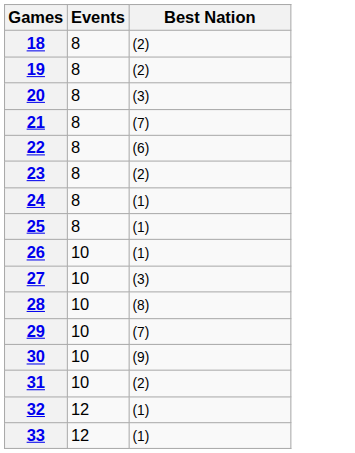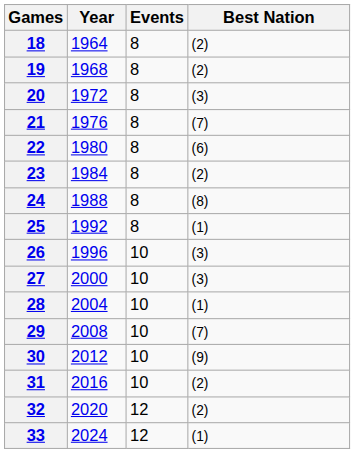 <table class="wikitable defaultcenter col4left">
 <tr>
 <th scope="col" width=50>Games</th>
+<th scope="col" width=50>Year</th>
 <th scope="col" width=50>Events</th>
 <th scope="col" width=150>Best Nation</th>
 </tr>
 <tr>
 <th scope="row"><a href='#'>18</a></th>
+<td><a href='#'>1964</a></td>
 <td>8</td>
 <td> <small>(2)</small></td>
 </tr>
 <tr>
 <th scope="row"><a href='#'>19</a></th>
+<td><a href='#'>1968</a></td>
 <td>8</td>
 <td> <small>(2)</small></td>
 </tr>
 <tr>
 <th scope="row"><a href='#'>20</a></th>
+<td><a href='#'>1972</a></td>
 <td>8</td>
 <td> <small>(3)</small></td>
 </tr>
 <tr>
 <th scope="row"><a href='#'>21</a></th>
+<td><a href='#'>1976</a></td>
 <td>8</td>
 <td> <small>(7)</small></td>
 </tr>
 <tr>
 <th scope="row"><a href='#'>22</a></th>
+<td><a href='#'>1980</a></td>
 <td>8</td>
 <td> <small>(6)</small></td>
 </tr>
 <tr>
 <th scope="row"><a href='#'>23</a></th>
+<td><a href='#'>1984</a></td>
 <td>8</td>
 <td> <small>(2)</small></td>
 </tr>
 <tr>
 <th scope="row"><a href='#'>24</a></th>
+<td><a href='#'>1988</a></td>
 <td>8</td>
-<td> <small>(1)</small></td>
+<td> <small>(8)</small></td>
 </tr>
 <tr>
 <th scope="row"><a href='#'>25</a></th>
+<td><a href='#'>1992</a></td>
 <td>8</td>
 <td> <small>(1)</small></td>
 </tr>
 <tr>
 <th scope="row"><a href='#'>26</a></th>
+<td><a href='#'>1996</a></td>
 <td>10</td>
-<td> <small>(1)</small></td>
+<td> <small>(3)</small></td>
 </tr>
 <tr>
 <th scope="row"><a href='#'>27</a></th>
+<td><a href='#'>2000</a></td>
 <td>10</td>
 <td> <small>(3)</small></td>
 </tr>
 <tr>
 <th scope="row"><a href='#'>28</a></th>
+<td><a href='#'>2004</a></td>
 <td>10</td>
-<td> <small>(8)</small></td>
+<td> <small>(1)</small></td>
 </tr>
 <tr>
 <th scope="row"><a href='#'>29</a></th>
+<td><a href='#'>2008</a></td>
 <td>10</td>
 <td> <small>(7)</small></td>
 </tr>
 <tr>
 <th scope="row"><a href='#'>30</a></th>
+<td><a href='#'>2012</a></td>
 <td>10</td>
 <td> <small>(9)</small></td>
 </tr>
 <tr>
 <th scope="row"><a href='#'>31</a></th>
+<td><a href='#'>2016</a></td>
 <td>10</td>
 <td> <small>(2)</small></td>
 </tr>
 <tr>
 <th scope="row"><a href='#'>32</a></th>
+<td><a href='#'>2020</a></td>
 <td>12</td>
-<td> <small>(1)</small></td>
+<td> <small>(2)</small></td>
 </tr>
 <tr>
 <th scope="row"><a href='#'>33</a></th>
+<td><a href='#'>2024</a></td>
 <td>12</td>
 <td> <small>(1)</small></td>
 </tr>
 </table>
